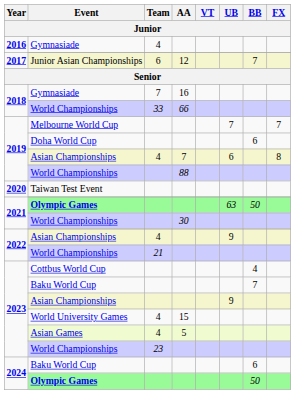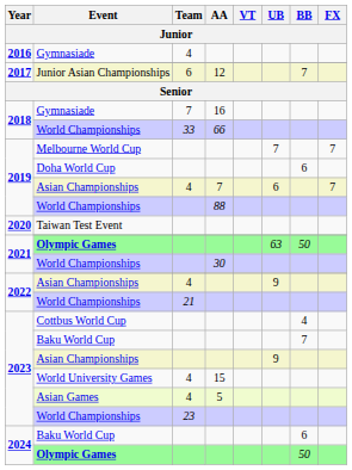 <table class="wikitable" style="text-align:center; font-size:95%;">
 <tr>
 <th align="center">Year</th>
 <th align="center">Event</th>
 <th style="width:30px;">Team</th>
 <th style="width:30px;">AA</th>
 <th style="width:30px;"><a href='#'>VT</a></th>
 <th style="width:30px;"><a href='#'>UB</a></th>
 <th style="width:30px;"><a href='#'>BB</a></th>
 <th style="width:30px;"><a href='#'>FX</a></th>
 </tr>
 <tr>
 <th colspan="8"><strong>Junior</strong></th>
 </tr>
 <tr>
 <td rowspan="1"><strong><a href='#'>2016</a></strong></td>
 <td align=left><a href='#'>Gymnasiade</a></td>
 <td>4</td>
 <td></td>
 <td></td>
 <td></td>
 <td></td>
 <td></td>
 </tr>
 <tr>
 <td rowspan="2"><strong><a href='#'>2017</a></strong></td>
 </tr>
 <tr bgcolor=#F5F6CE>
 <td align=left>Junior Asian Championships</td>
 <td>6</td>
 <td>12</td>
 <td></td>
 <td></td>
 <td>7</td>
 <td></td>
 </tr>
 <tr>
 <th colspan="8"><strong>Senior</strong></th>
 </tr>
 <tr>
 <td rowspan="2"><strong><a href='#'>2018</a></strong></td>
 <td align=left><a href='#'>Gymnasiade</a></td>
 <td>7</td>
 <td>16</td>
 <td></td>
 <td></td>
 <td></td>
 <td></td>
 </tr>
 <tr style="background:#ccf;">
 <td align=left><a href='#'>World Championships</a></td>
 <td><em>33</em></td>
 <td><em>66</em></td>
 <td></td>
 <td></td>
 <td></td>
 <td></td>
 </tr>
 <tr>
 <td rowspan="4"><strong><a href='#'>2019</a></strong></td>
 <td align=left><a href='#'>Melbourne World Cup</a></td>
 <td></td>
 <td></td>
 <td></td>
 <td>7</td>
 <td></td>
 <td>7</td>
 </tr>
 <tr>
 <td align=left><a href='#'>Doha World Cup</a></td>
 <td></td>
 <td></td>
 <td></td>
 <td></td>
 <td>6</td>
 <td></td>
 </tr>
 <tr bgcolor=#F5F6CE>
 <td align=left><a href='#'>Asian Championships</a></td>
 <td>4</td>
 <td>7</td>
 <td></td>
 <td>6</td>
 <td></td>
-<td>8</td>
+<td>7</td>
 </tr>
 <tr style="background:#ccf;">
 <td align=left><a href='#'>World Championships</a></td>
 <td></td>
 <td><em>88</em></td>
 <td></td>
 <td></td>
 <td></td>
 <td></td>
 </tr>
 <tr>
 <td rowspan="1"><strong><a href='#'>2020</a></strong></td>
 <td align=left>Taiwan Test Event</td>
 <td></td>
 <td></td>
 <td></td>
 <td></td>
 <td></td>
 <td></td>
 </tr>
 <tr>
 <td rowspan="3"><strong><a href='#'>2021</a></strong></td>
 </tr>
 <tr bgcolor=98FB98>
 <td align=left><strong><a href='#'>Olympic Games</a></strong></td>
 <td></td>
 <td></td>
 <td></td>
 <td><em>63</em></td>
 <td><em>50</em></td>
 <td></td>
 </tr>
 <tr style="background:#ccf;">
 <td align=left><a href='#'>World Championships</a></td>
 <td></td>
 <td><em>30</em></td>
 <td></td>
 <td></td>
 <td></td>
 <td></td>
 </tr>
 <tr>
 <td rowspan="3"><strong><a href='#'>2022</a></strong></td>
 </tr>
 <tr bgcolor=#F5F6CE>
 <td align=left><a href='#'>Asian Championships</a></td>
 <td>4</td>
 <td></td>
 <td></td>
 <td>9</td>
 <td></td>
 <td></td>
 </tr>
 <tr bgcolor=#CCCCFF>
 <td align=left><a href='#'>World Championships</a></td>
 <td><em>21</em></td>
 <td></td>
 <td></td>
 <td></td>
 <td></td>
 <td></td>
 </tr>
 <tr>
 <td rowspan="6"><strong><a href='#'>2023</a></strong></td>
 <td align=left><a href='#'>Cottbus World Cup</a></td>
 <td></td>
 <td></td>
 <td></td>
 <td></td>
 <td>4</td>
 <td></td>
 </tr>
 <tr>
 <td align=left><a href='#'>Baku World Cup</a></td>
 <td></td>
 <td></td>
 <td></td>
 <td></td>
 <td>7</td>
 <td></td>
 </tr>
 <tr bgcolor=#F5F6CE>
 <td align=left><a href='#'>Asian Championships</a></td>
 <td></td>
 <td></td>
 <td></td>
 <td>9</td>
 <td></td>
 <td></td>
 </tr>
 <tr>
 <td align=left><a href='#'>World University Games</a></td>
 <td>4</td>
 <td>15</td>
 <td></td>
 <td></td>
 <td></td>
 <td></td>
 </tr>
 <tr bgcolor=#f0fccf>
 <td align=left><a href='#'>Asian Games</a></td>
 <td>4</td>
 <td>5</td>
 <td></td>
 <td></td>
 <td></td>
 <td></td>
 </tr>
 <tr bgcolor=#CCCCFF>
 <td align=left><a href='#'>World Championships</a></td>
 <td><em>23</em></td>
 <td></td>
 <td></td>
 <td></td>
 <td></td>
 <td></td>
 </tr>
 <tr>
 <td rowspan="2"><strong><a href='#'>2024</a></strong></td>
 <td align=left><a href='#'>Baku World Cup</a></td>
 <td></td>
 <td></td>
 <td></td>
 <td></td>
 <td>6</td>
 <td></td>
 </tr>
 <tr bgcolor=98FB98>
 <td align=left><strong><a href='#'>Olympic Games</a></strong></td>
 <td></td>
 <td></td>
 <td></td>
 <td></td>
 <td><em>50</em></td>
 <td></td>
 </tr>
 </table>
